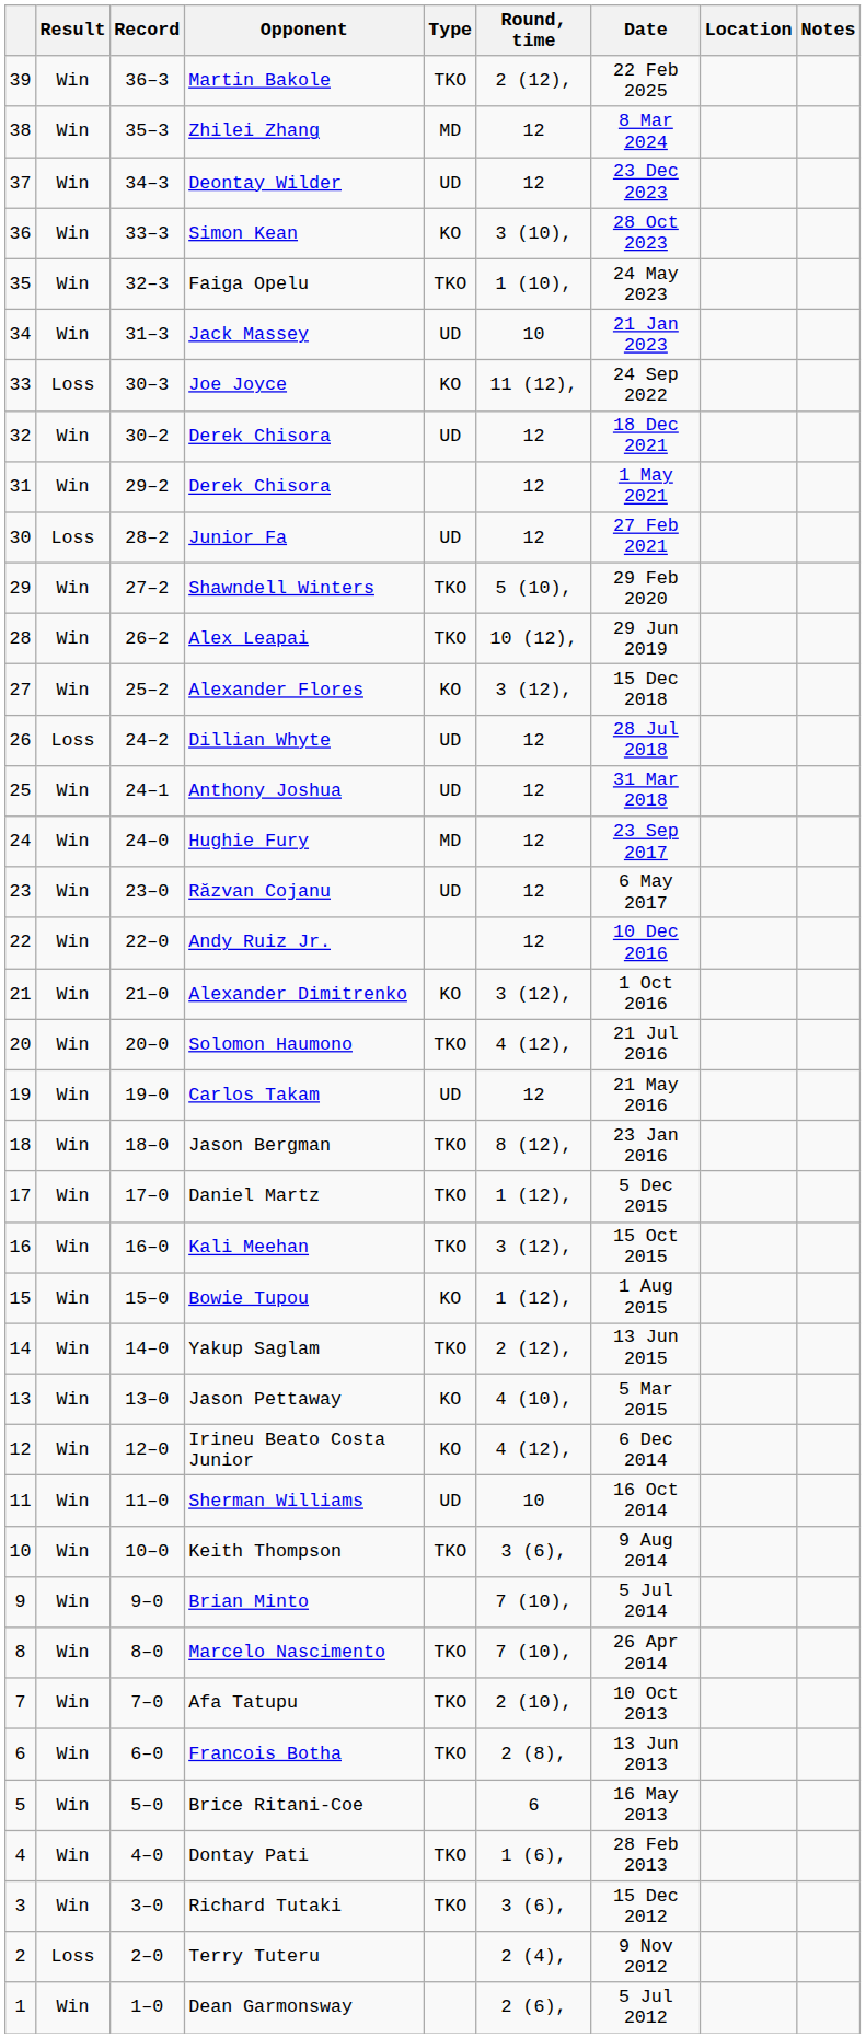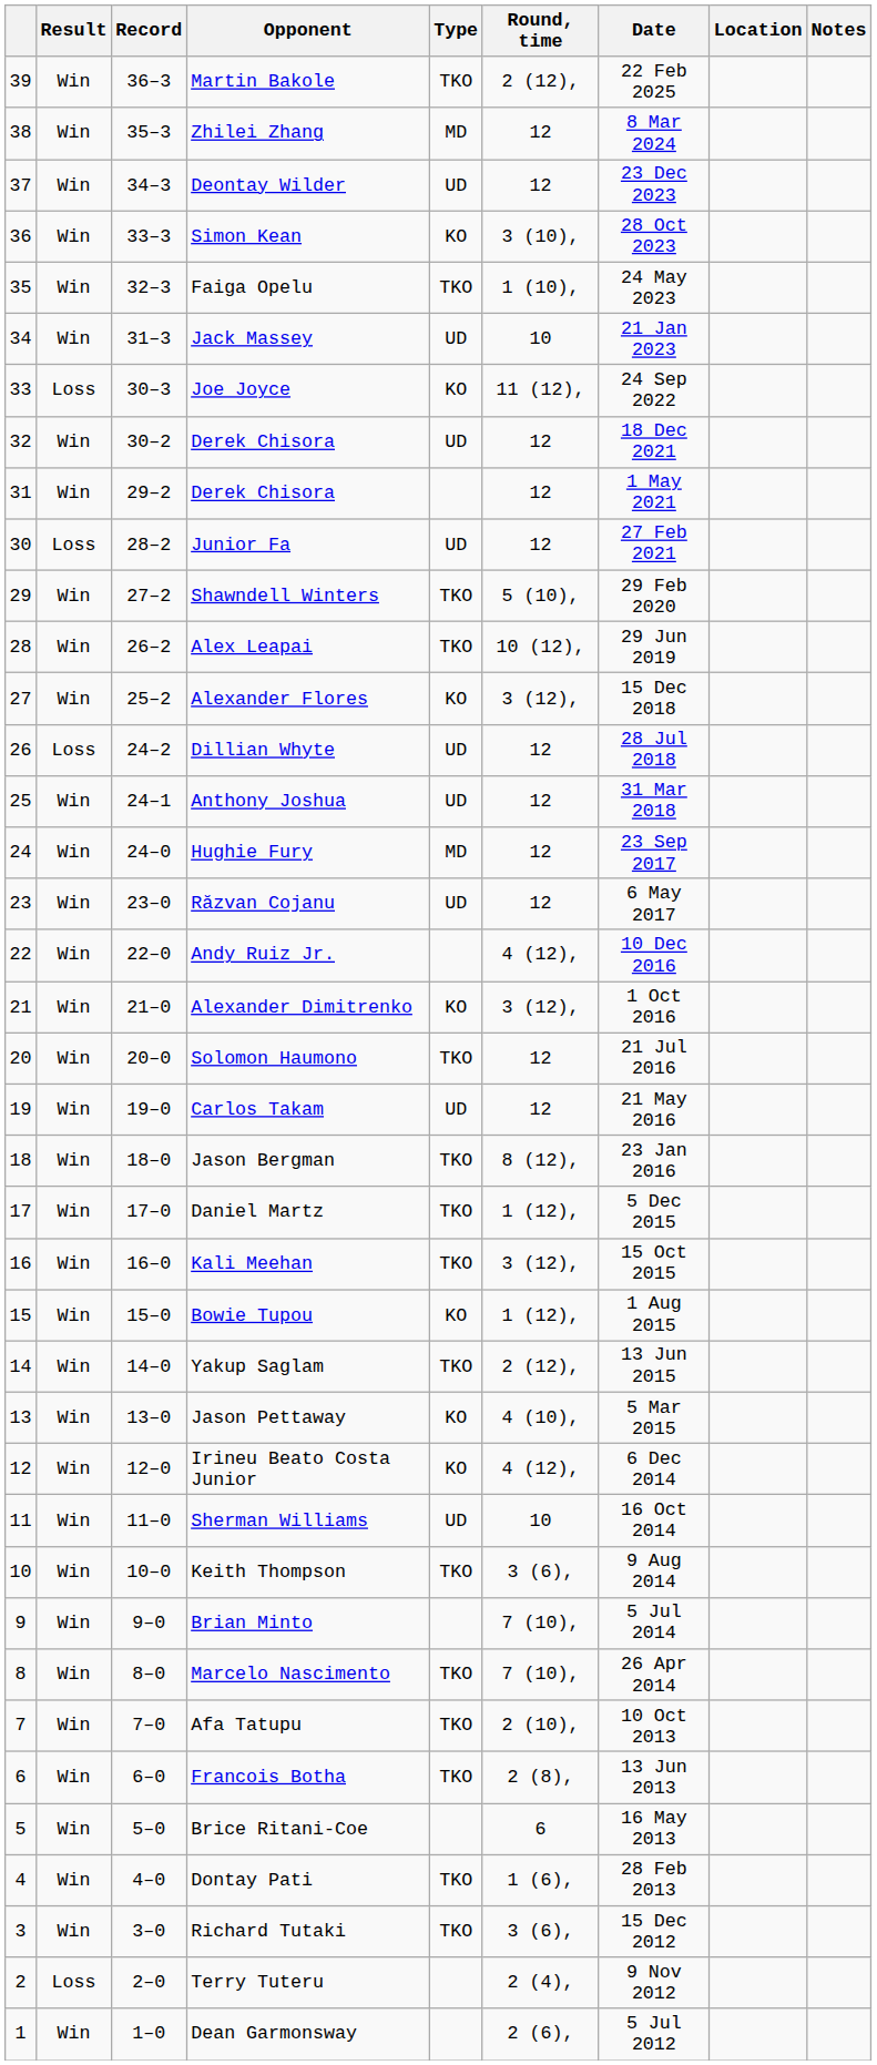 <table class="wikitable" style="text-align:center">
 <tr>
 <th></th>
 <th>Result</th>
 <th>Record</th>
 <th>Opponent</th>
 <th>Type</th>
 <th>Round, time</th>
 <th>Date</th>
 <th>Location</th>
 <th>Notes</th>
 </tr>
 <tr>
 <td>39</td>
 <td>Win</td>
 <td>36–3</td>
 <td style="text-align:left;"><a href='#'>Martin Bakole</a></td>
 <td>TKO</td>
 <td>2 (12), </td>
 <td>22 Feb 2025</td>
 <td style="text-align:left;"></td>
 <td style="text-align:left;"></td>
 </tr>
 <tr>
 <td>38</td>
 <td>Win</td>
 <td>35–3</td>
 <td style="text-align:left;"><a href='#'>Zhilei Zhang</a></td>
 <td>MD</td>
 <td>12</td>
 <td><a href='#'>8 Mar 2024</a></td>
 <td style="text-align:left;"></td>
 <td style="text-align:left;"></td>
 </tr>
 <tr>
 <td>37</td>
 <td>Win</td>
 <td>34–3</td>
 <td style="text-align:left;"><a href='#'>Deontay Wilder</a></td>
 <td>UD</td>
 <td>12</td>
 <td><a href='#'>23 Dec 2023</a></td>
 <td style="text-align:left;"></td>
 <td style="text-align:left;"></td>
 </tr>
 <tr>
 <td>36</td>
 <td>Win</td>
 <td>33–3</td>
 <td style="text-align:left;"><a href='#'>Simon Kean</a></td>
 <td>KO</td>
 <td>3 (10), </td>
 <td><a href='#'>28 Oct 2023</a></td>
 <td style="text-align:left;"></td>
 <td style="text-align:left;"></td>
 </tr>
 <tr>
 <td>35</td>
 <td>Win</td>
 <td>32–3</td>
 <td style="text-align:left;">Faiga Opelu</td>
 <td>TKO</td>
 <td>1 (10), </td>
 <td>24 May 2023</td>
 <td style="text-align:left;"></td>
 <td></td>
 </tr>
 <tr>
 <td>34</td>
 <td>Win</td>
 <td>31–3</td>
 <td style="text-align:left;"><a href='#'>Jack Massey</a></td>
 <td>UD</td>
 <td>10</td>
 <td><a href='#'>21 Jan 2023</a></td>
 <td style="text-align:left;"></td>
 <td></td>
 </tr>
 <tr>
 <td>33</td>
 <td>Loss</td>
 <td>30–3</td>
 <td style="text-align:left;"><a href='#'>Joe Joyce</a></td>
 <td>KO</td>
 <td>11 (12), </td>
 <td>24 Sep 2022</td>
 <td style="text-align:left;"></td>
 <td style="text-align:left;"></td>
 </tr>
 <tr>
 <td>32</td>
 <td>Win</td>
 <td>30–2</td>
 <td style="text-align:left;"><a href='#'>Derek Chisora</a></td>
 <td>UD</td>
 <td>12</td>
 <td><a href='#'>18 Dec 2021</a></td>
 <td style="text-align:left;"></td>
 <td style="text-align:left;"></td>
 </tr>
 <tr>
 <td>31</td>
 <td>Win</td>
 <td>29–2</td>
 <td style="text-align:left;"><a href='#'>Derek Chisora</a></td>
 <td></td>
 <td>12</td>
 <td><a href='#'>1 May 2021</a></td>
 <td style="text-align:left;"></td>
 <td style="text-align:left;"></td>
 </tr>
 <tr>
 <td>30</td>
 <td>Loss</td>
 <td>28–2</td>
 <td style="text-align:left;"><a href='#'>Junior Fa</a></td>
 <td>UD</td>
 <td>12</td>
 <td><a href='#'>27 Feb 2021</a></td>
 <td style="text-align:left;"></td>
 <td style="text-align:left;"></td>
 </tr>
 <tr>
 <td>29</td>
 <td>Win</td>
 <td>27–2</td>
 <td style="text-align:left;"><a href='#'>Shawndell Winters</a></td>
 <td>TKO</td>
 <td>5 (10), </td>
 <td>29 Feb 2020</td>
 <td style="text-align:left;"></td>
 <td></td>
 </tr>
 <tr>
 <td>28</td>
 <td>Win</td>
 <td>26–2</td>
 <td style="text-align:left;"><a href='#'>Alex Leapai</a></td>
 <td>TKO</td>
 <td>10 (12), </td>
 <td>29 Jun 2019</td>
 <td style="text-align:left;"></td>
 <td></td>
 </tr>
 <tr>
 <td>27</td>
 <td>Win</td>
 <td>25–2</td>
 <td style="text-align:left;"><a href='#'>Alexander Flores</a></td>
 <td>KO</td>
 <td>3 (12), </td>
 <td>15 Dec 2018</td>
 <td style="text-align:left;"></td>
 <td></td>
 </tr>
 <tr>
 <td>26</td>
 <td>Loss</td>
 <td>24–2</td>
 <td style="text-align:left;"><a href='#'>Dillian Whyte</a></td>
 <td>UD</td>
 <td>12</td>
 <td><a href='#'>28 Jul 2018</a></td>
 <td style="text-align:left;"></td>
 <td style="text-align:left;"></td>
 </tr>
 <tr>
 <td>25</td>
 <td>Win</td>
 <td>24–1</td>
 <td style="text-align:left;"><a href='#'>Anthony Joshua</a></td>
 <td>UD</td>
 <td>12</td>
 <td><a href='#'>31 Mar 2018</a></td>
 <td style="text-align:left;"></td>
 <td style="text-align:left;"></td>
 </tr>
 <tr>
 <td>24</td>
 <td>Win</td>
 <td>24–0</td>
 <td style="text-align:left;"><a href='#'>Hughie Fury</a></td>
 <td>MD</td>
 <td>12</td>
 <td><a href='#'>23 Sep 2017</a></td>
 <td style="text-align:left;"></td>
 <td style="text-align:left;"></td>
 </tr>
 <tr>
 <td>23</td>
 <td>Win</td>
 <td>23–0</td>
 <td style="text-align:left;"><a href='#'>Răzvan Cojanu</a></td>
 <td>UD</td>
 <td>12</td>
 <td>6 May 2017</td>
 <td style="text-align:left;"></td>
 <td style="text-align:left;"></td>
 </tr>
 <tr>
 <td>22</td>
 <td>Win</td>
 <td>22–0</td>
 <td style="text-align:left;"><a href='#'>Andy Ruiz Jr.</a></td>
 <td></td>
-<td>12</td>
+<td>4 (12), </td>
 <td><a href='#'>10 Dec 2016</a></td>
 <td style="text-align:left;"></td>
 <td style="text-align:left;"></td>
 </tr>
 <tr>
 <td>21</td>
 <td>Win</td>
 <td>21–0</td>
 <td style="text-align:left;"><a href='#'>Alexander Dimitrenko</a></td>
 <td>KO</td>
 <td>3 (12), </td>
 <td>1 Oct 2016</td>
 <td style="text-align:left;"></td>
 <td style="text-align:left;"></td>
 </tr>
 <tr>
 <td>20</td>
 <td>Win</td>
 <td>20–0</td>
 <td style="text-align:left;"><a href='#'>Solomon Haumono</a></td>
 <td>TKO</td>
-<td>4 (12), </td>
+<td>12</td>
 <td>21 Jul 2016</td>
 <td style="text-align:left;"></td>
 <td style="text-align:left;"></td>
 </tr>
 <tr>
 <td>19</td>
 <td>Win</td>
 <td>19–0</td>
 <td style="text-align:left;"><a href='#'>Carlos Takam</a></td>
 <td>UD</td>
 <td>12</td>
 <td>21 May 2016</td>
 <td style="text-align:left;"></td>
 <td></td>
 </tr>
 <tr>
 <td>18</td>
 <td>Win</td>
 <td>18–0</td>
 <td style="text-align:left;">Jason Bergman</td>
 <td>TKO</td>
 <td>8 (12), </td>
 <td>23 Jan 2016</td>
 <td style="text-align:left;"></td>
 <td style="text-align:left;"></td>
 </tr>
 <tr>
 <td>17</td>
 <td>Win</td>
 <td>17–0</td>
 <td style="text-align:left;">Daniel Martz</td>
 <td>TKO</td>
 <td>1 (12), </td>
 <td>5 Dec 2015</td>
 <td style="text-align:left;"></td>
 <td style="text-align:left;"></td>
 </tr>
 <tr>
 <td>16</td>
 <td>Win</td>
 <td>16–0</td>
 <td style="text-align:left;"><a href='#'>Kali Meehan</a></td>
 <td>TKO</td>
 <td>3 (12), </td>
 <td>15 Oct 2015</td>
 <td style="text-align:left;"></td>
 <td style="text-align:left;"></td>
 </tr>
 <tr>
 <td>15</td>
 <td>Win</td>
 <td>15–0</td>
 <td style="text-align:left;"><a href='#'>Bowie Tupou</a></td>
 <td>KO</td>
 <td>1 (12), </td>
 <td>1 Aug 2015</td>
 <td style="text-align:left;"></td>
 <td style="text-align:left;"></td>
 </tr>
 <tr>
 <td>14</td>
 <td>Win</td>
 <td>14–0</td>
 <td style="text-align:left;">Yakup Saglam</td>
 <td>TKO</td>
 <td>2 (12), </td>
 <td>13 Jun 2015</td>
 <td style="text-align:left;"></td>
 <td style="text-align:left;"></td>
 </tr>
 <tr>
 <td>13</td>
 <td>Win</td>
 <td>13–0</td>
 <td style="text-align:left;">Jason Pettaway</td>
 <td>KO</td>
 <td>4 (10), </td>
 <td>5 Mar 2015</td>
 <td style="text-align:left;"></td>
 <td style="text-align:left;"></td>
 </tr>
 <tr>
 <td>12</td>
 <td>Win</td>
 <td>12–0</td>
 <td style="text-align:left;">Irineu Beato Costa Junior</td>
 <td>KO</td>
 <td>4 (12), </td>
 <td>6 Dec 2014</td>
 <td style="text-align:left;"></td>
 <td style="text-align:left;"></td>
 </tr>
 <tr>
 <td>11</td>
 <td>Win</td>
 <td>11–0</td>
 <td style="text-align:left;"><a href='#'>Sherman Williams</a></td>
 <td>UD</td>
 <td>10</td>
 <td>16 Oct 2014</td>
 <td style="text-align:left;"></td>
 <td style="text-align:left;"></td>
 </tr>
 <tr>
 <td>10</td>
 <td>Win</td>
 <td>10–0</td>
 <td style="text-align:left;">Keith Thompson</td>
 <td>TKO</td>
 <td>3 (6), </td>
 <td>9 Aug 2014</td>
 <td style="text-align:left;"></td>
 <td></td>
 </tr>
 <tr>
 <td>9</td>
 <td>Win</td>
 <td>9–0</td>
 <td style="text-align:left;"><a href='#'>Brian Minto</a></td>
 <td></td>
 <td>7 (10), </td>
 <td>5 Jul 2014</td>
 <td style="text-align:left;"></td>
 <td style="text-align:left;"></td>
 </tr>
 <tr>
 <td>8</td>
 <td>Win</td>
 <td>8–0</td>
 <td style="text-align:left;"><a href='#'>Marcelo Nascimento</a></td>
 <td>TKO</td>
 <td>7 (10), </td>
 <td>26 Apr 2014</td>
 <td style="text-align:left;"></td>
 <td style="text-align:left;"></td>
 </tr>
 <tr>
 <td>7</td>
 <td>Win</td>
 <td>7–0</td>
 <td style="text-align:left;">Afa Tatupu</td>
 <td>TKO</td>
 <td>2 (10), </td>
 <td>10 Oct 2013</td>
 <td style="text-align:left;"></td>
 <td style="text-align:left;"></td>
 </tr>
 <tr>
 <td>6</td>
 <td>Win</td>
 <td>6–0</td>
 <td style="text-align:left;"><a href='#'>Francois Botha</a></td>
 <td>TKO</td>
 <td>2 (8), </td>
 <td>13 Jun 2013</td>
 <td style="text-align:left;"></td>
 <td></td>
 </tr>
 <tr>
 <td>5</td>
 <td>Win</td>
 <td>5–0</td>
 <td style="text-align:left;">Brice Ritani-Coe</td>
 <td></td>
 <td>6</td>
 <td>16 May 2013</td>
 <td style="text-align:left;"></td>
 <td></td>
 </tr>
 <tr>
 <td>4</td>
 <td>Win</td>
 <td>4–0</td>
 <td style="text-align:left;">Dontay Pati</td>
 <td>TKO</td>
 <td>1 (6), </td>
 <td>28 Feb 2013</td>
 <td style="text-align:left;"></td>
 <td></td>
 </tr>
 <tr>
 <td>3</td>
 <td>Win</td>
 <td>3–0</td>
 <td style="text-align:left;">Richard Tutaki</td>
 <td>TKO</td>
 <td>3 (6), </td>
 <td>15 Dec 2012</td>
 <td style="text-align:left;"></td>
 <td></td>
 </tr>
 <tr>
 <td>2</td>
 <td>Loss</td>
 <td>2–0</td>
 <td style="text-align:left;">Terry Tuteru</td>
 <td></td>
 <td>2 (4), </td>
 <td>9 Nov 2012</td>
 <td style="text-align:left;"></td>
 <td></td>
 </tr>
 <tr>
 <td>1</td>
 <td>Win</td>
 <td>1–0</td>
 <td style="text-align:left;">Dean Garmonsway</td>
 <td></td>
 <td>2 (6), </td>
 <td>5 Jul 2012</td>
 <td style="text-align:left;"></td>
 <td></td>
 </tr>
 </table>
